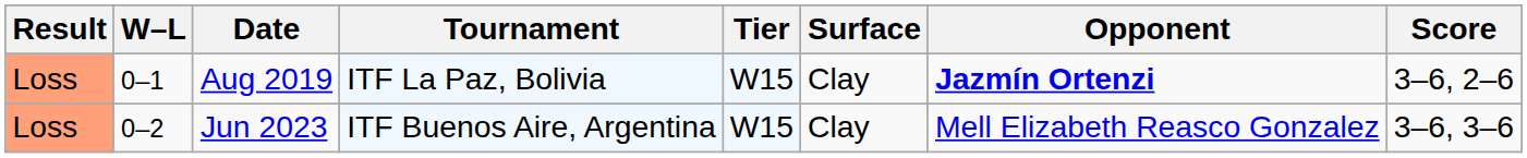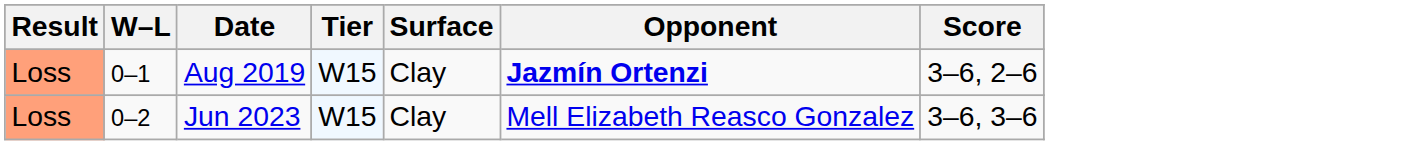 <table class="sortable wikitable">
 <tr>
 <th>Result</th>
 <th class="unsortable">W–L</th>
 <th>Date</th>
-<th>Tournament</th>
 <th>Tier</th>
 <th>Surface</th>
 <th>Opponent</th>
 <th class="unsortable">Score</th>
 </tr>
 <tr>
 <td bgcolor=ffa07a>Loss</td>
 <td><small>0–1</small></td>
 <td><a href='#'>Aug 2019</a></td>
-<td style="background:#f0f8ff;">ITF La Paz, Bolivia</td>
 <td style="background:#f0f8ff;">W15</td>
 <td>Clay</td>
 <td><strong> <a href='#'>Jazmín Ortenzi</a></strong></td>
 <td>3–6, 2–6</td>
 </tr>
 <tr>
 <td bgcolor=ffa07a>Loss</td>
 <td><small>0–2</small></td>
 <td><a href='#'>Jun 2023</a></td>
-<td style="background:#f0f8ff;">ITF Buenos Aire, Argentina</td>
 <td style="background:#f0f8ff;">W15</td>
 <td>Clay</td>
 <td> <a href='#'>Mell Elizabeth Reasco Gonzalez</a></td>
 <td>3–6, 3–6</td>
 </tr>
 </table>
